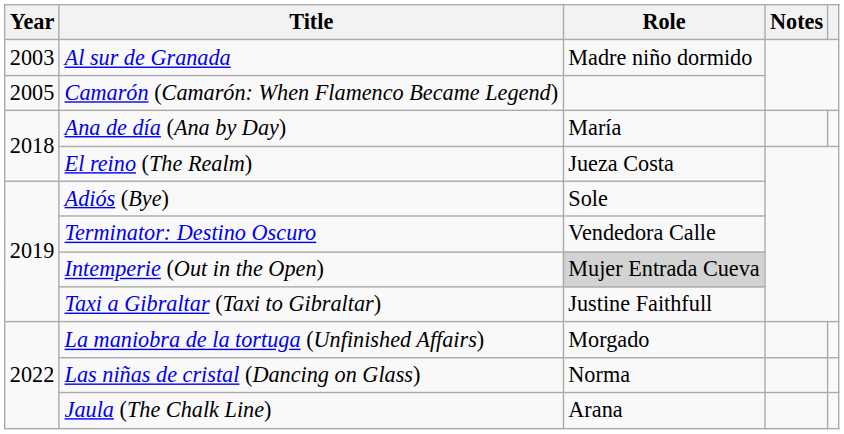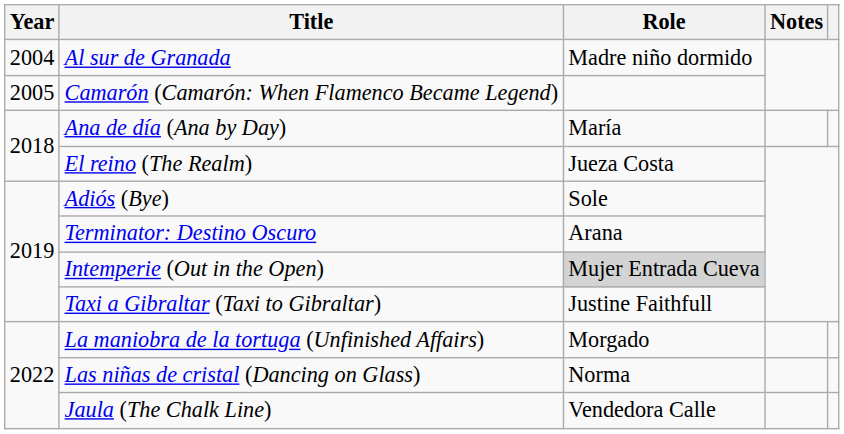 <table class="wikitable">
 <tr>
 <th>Year</th>
 <th>Title</th>
 <th>Role</th>
 <th>Notes</th>
 <th></th>
 </tr>
 <tr>
-<td>2003</td>
+<td>2004</td>
 <td><em><a href='#'>Al sur de Granada</a></em></td>
 <td>Madre niño dormido</td>
 </tr>
 <tr>
 <td>2005</td>
 <td><em><a href='#'>Camarón</a></em> (<em>Camarón: When Flamenco Became Legend</em>)</td>
 <td></td>
 </tr>
 <tr>
 <td rowspan="2">2018</td>
 <td><em><a href='#'>Ana de día</a></em> (<em>Ana by Day</em>)</td>
 <td>María</td>
 <td></td>
 <td align  = "center"></td>
 </tr>
 <tr>
 <td><em><a href='#'>El reino</a></em> (<em>The Realm</em>)</td>
 <td>Jueza Costa</td>
 </tr>
 <tr>
 <td rowspan="4">2019</td>
 <td><em><a href='#'>Adiós</a></em> (<em>Bye</em>)</td>
 <td>Sole</td>
 </tr>
 <tr>
 <td><a href='#'><em>Terminator: Destino Oscuro</em></a></td>
-<td>Vendedora Calle</td>
+<td>Arana</td>
 </tr>
 <tr>
 <td><em><a href='#'>Intemperie</a></em> (<em>Out in the Open</em>)</td>
 <td style="background: lightgrey;">Mujer Entrada Cueva</td>
 </tr>
 <tr>
 <td><em><a href='#'>Taxi a Gibraltar</a></em> (<em>Taxi to Gibraltar</em>)</td>
 <td>Justine Faithfull</td>
 </tr>
 <tr>
 <td rowspan = "3" align = "center">2022</td>
 <td><em><a href='#'>La maniobra de la tortuga</a></em> (<em>Unfinished Affairs</em>)</td>
 <td>Morgado</td>
 <td></td>
 <td align = "center"></td>
 </tr>
 <tr>
 <td><em><a href='#'>Las niñas de cristal</a></em> (<em>Dancing on Glass</em>)</td>
 <td>Norma</td>
 <td></td>
 <td align = "center"></td>
 </tr>
 <tr>
 <td><em><a href='#'>Jaula</a></em> (<em>The Chalk Line</em>)</td>
-<td>Arana</td>
+<td>Vendedora Calle</td>
 <td></td>
 <td align = "center"></td>
 </tr>
 </table>
